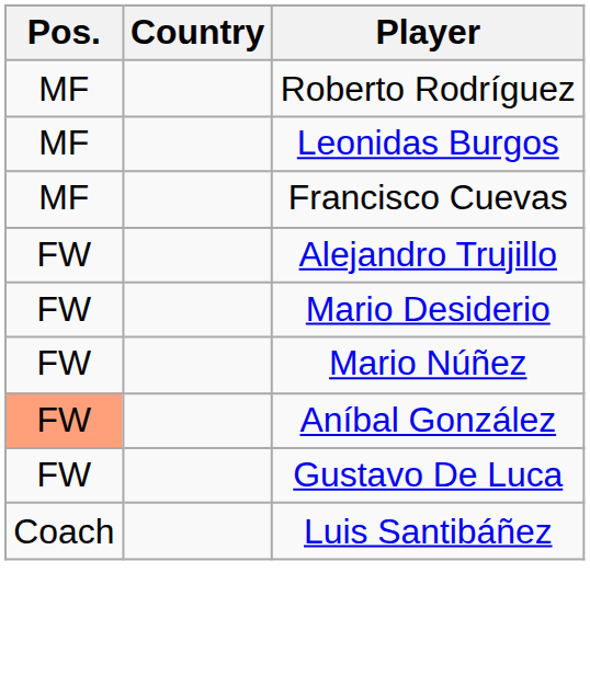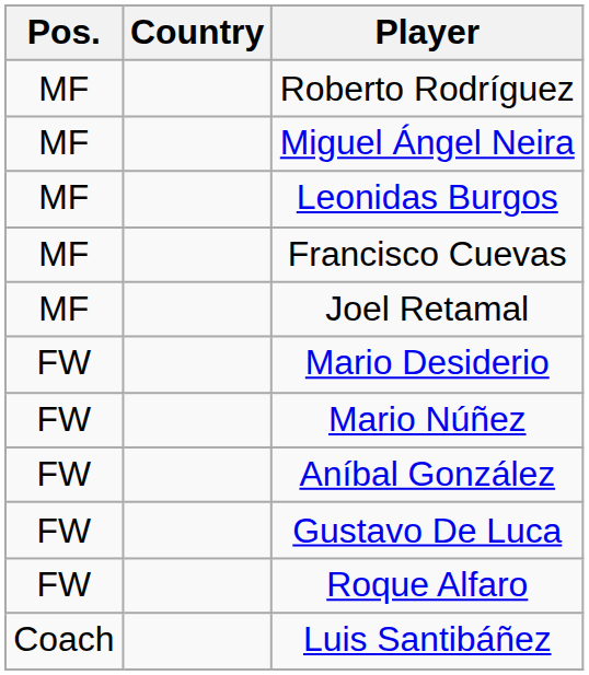 <table class="wikitable" style="text-align: center;">
 <tr>
 <th>Pos.</th>
 <th>Country</th>
 <th>Player</th>
 </tr>
 <tr>
 <td>MF</td>
 <td></td>
 <td>Roberto Rodríguez</td>
 </tr>
 <tr>
 <td>MF</td>
 <td></td>
+<td><a href='#'>Miguel Ángel Neira</a></td>
+</tr>
+<tr>
+<td>MF</td>
+<td></td>
 <td><a href='#'>Leonidas Burgos</a></td>
 </tr>
 <tr>
 <td>MF</td>
 <td></td>
 <td>Francisco Cuevas</td>
 </tr>
 <tr>
-<td>FW</td>
+<td>MF</td>
 <td></td>
-<td><a href='#'>Alejandro Trujillo</a></td>
+<td>Joel Retamal</td>
 </tr>
 <tr>
 <td>FW</td>
 <td></td>
 <td><a href='#'>Mario Desiderio</a></td>
 </tr>
 <tr>
 <td>FW</td>
 <td></td>
 <td><a href='#'>Mario Núñez</a></td>
 </tr>
 <tr>
-<td style="background: lightsalmon;">FW</td>
+<td>FW</td>
 <td></td>
 <td><a href='#'>Aníbal González</a></td>
 </tr>
 <tr>
 <td>FW</td>
 <td></td>
 <td><a href='#'>Gustavo De Luca</a></td>
 </tr>
 <tr>
+<td>FW</td>
+<td></td>
+<td><a href='#'>Roque Alfaro</a></td>
+</tr>
+<tr>
 <td>Coach</td>
 <td></td>
 <td><a href='#'>Luis Santibáñez</a></td>
 </tr>
 </table>
